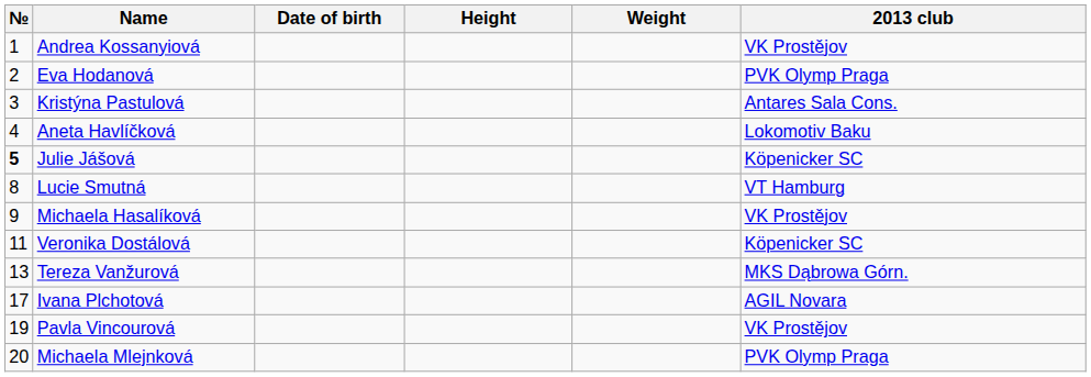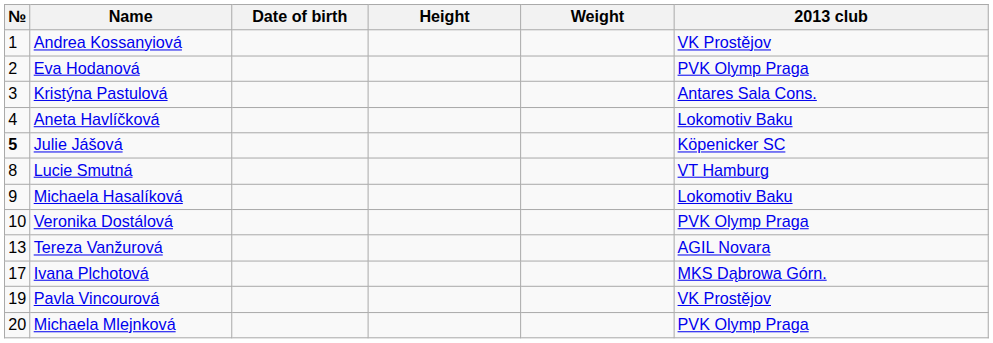 <table class=wikitable sortable style=font-size:100%; text-align:center;>
 <tr>
 <th>№</th>
 <th style=width:12em>Name</th>
 <th style=width:8em>Date of birth</th>
 <th style=width:9em>Height</th>
 <th style=width:9em>Weight</th>
 <th style=width:19em>2013 club</th>
 </tr>
 <tr>
 <td>1</td>
 <td><a href='#'>Andrea Kossanyiová</a></td>
 <td></td>
 <td></td>
 <td></td>
 <td> <a href='#'>VK Prostějov</a></td>
 </tr>
 <tr>
 <td>2</td>
 <td><a href='#'>Eva Hodanová</a></td>
 <td></td>
 <td></td>
 <td></td>
 <td> <a href='#'>PVK Olymp Praga</a></td>
 </tr>
 <tr>
 <td>3</td>
 <td><a href='#'>Kristýna Pastulová</a></td>
 <td></td>
 <td></td>
 <td></td>
 <td> <a href='#'>Antares Sala Cons.</a></td>
 </tr>
 <tr>
 <td>4</td>
 <td><a href='#'>Aneta Havlíčková</a></td>
 <td></td>
 <td></td>
 <td></td>
 <td> <a href='#'>Lokomotiv Baku</a></td>
 </tr>
 <tr>
 <td><strong>5</strong></td>
 <td><a href='#'>Julie Jášová</a></td>
 <td></td>
 <td></td>
 <td></td>
 <td> <a href='#'>Köpenicker SC</a></td>
 </tr>
 <tr>
 <td>8</td>
 <td><a href='#'>Lucie Smutná</a></td>
 <td></td>
 <td></td>
 <td></td>
 <td> <a href='#'>VT Hamburg</a></td>
 </tr>
 <tr>
 <td>9</td>
 <td><a href='#'>Michaela Hasalíková</a></td>
 <td></td>
 <td></td>
 <td></td>
-<td> <a href='#'>VK Prostějov</a></td>
+<td> <a href='#'>Lokomotiv Baku</a></td>
 </tr>
 <tr>
-<td>11</td>
+<td>10</td>
 <td><a href='#'>Veronika Dostálová</a></td>
 <td></td>
 <td></td>
 <td></td>
-<td> <a href='#'>Köpenicker SC</a></td>
+<td> <a href='#'>PVK Olymp Praga</a></td>
 </tr>
 <tr>
 <td>13</td>
 <td><a href='#'>Tereza Vanžurová</a></td>
 <td></td>
 <td></td>
 <td></td>
-<td> <a href='#'>MKS Dąbrowa Górn.</a></td>
+<td> <a href='#'>AGIL Novara</a></td>
 </tr>
 <tr>
 <td>17</td>
 <td><a href='#'>Ivana Plchotová</a></td>
 <td></td>
 <td></td>
 <td></td>
-<td> <a href='#'>AGIL Novara</a></td>
+<td> <a href='#'>MKS Dąbrowa Górn.</a></td>
 </tr>
 <tr>
 <td>19</td>
 <td><a href='#'>Pavla Vincourová</a></td>
 <td></td>
 <td></td>
 <td></td>
 <td> <a href='#'>VK Prostějov</a></td>
 </tr>
 <tr>
 <td>20</td>
 <td><a href='#'>Michaela Mlejnková</a></td>
 <td></td>
 <td></td>
 <td></td>
 <td> <a href='#'>PVK Olymp Praga</a></td>
 </tr>
 </table>
